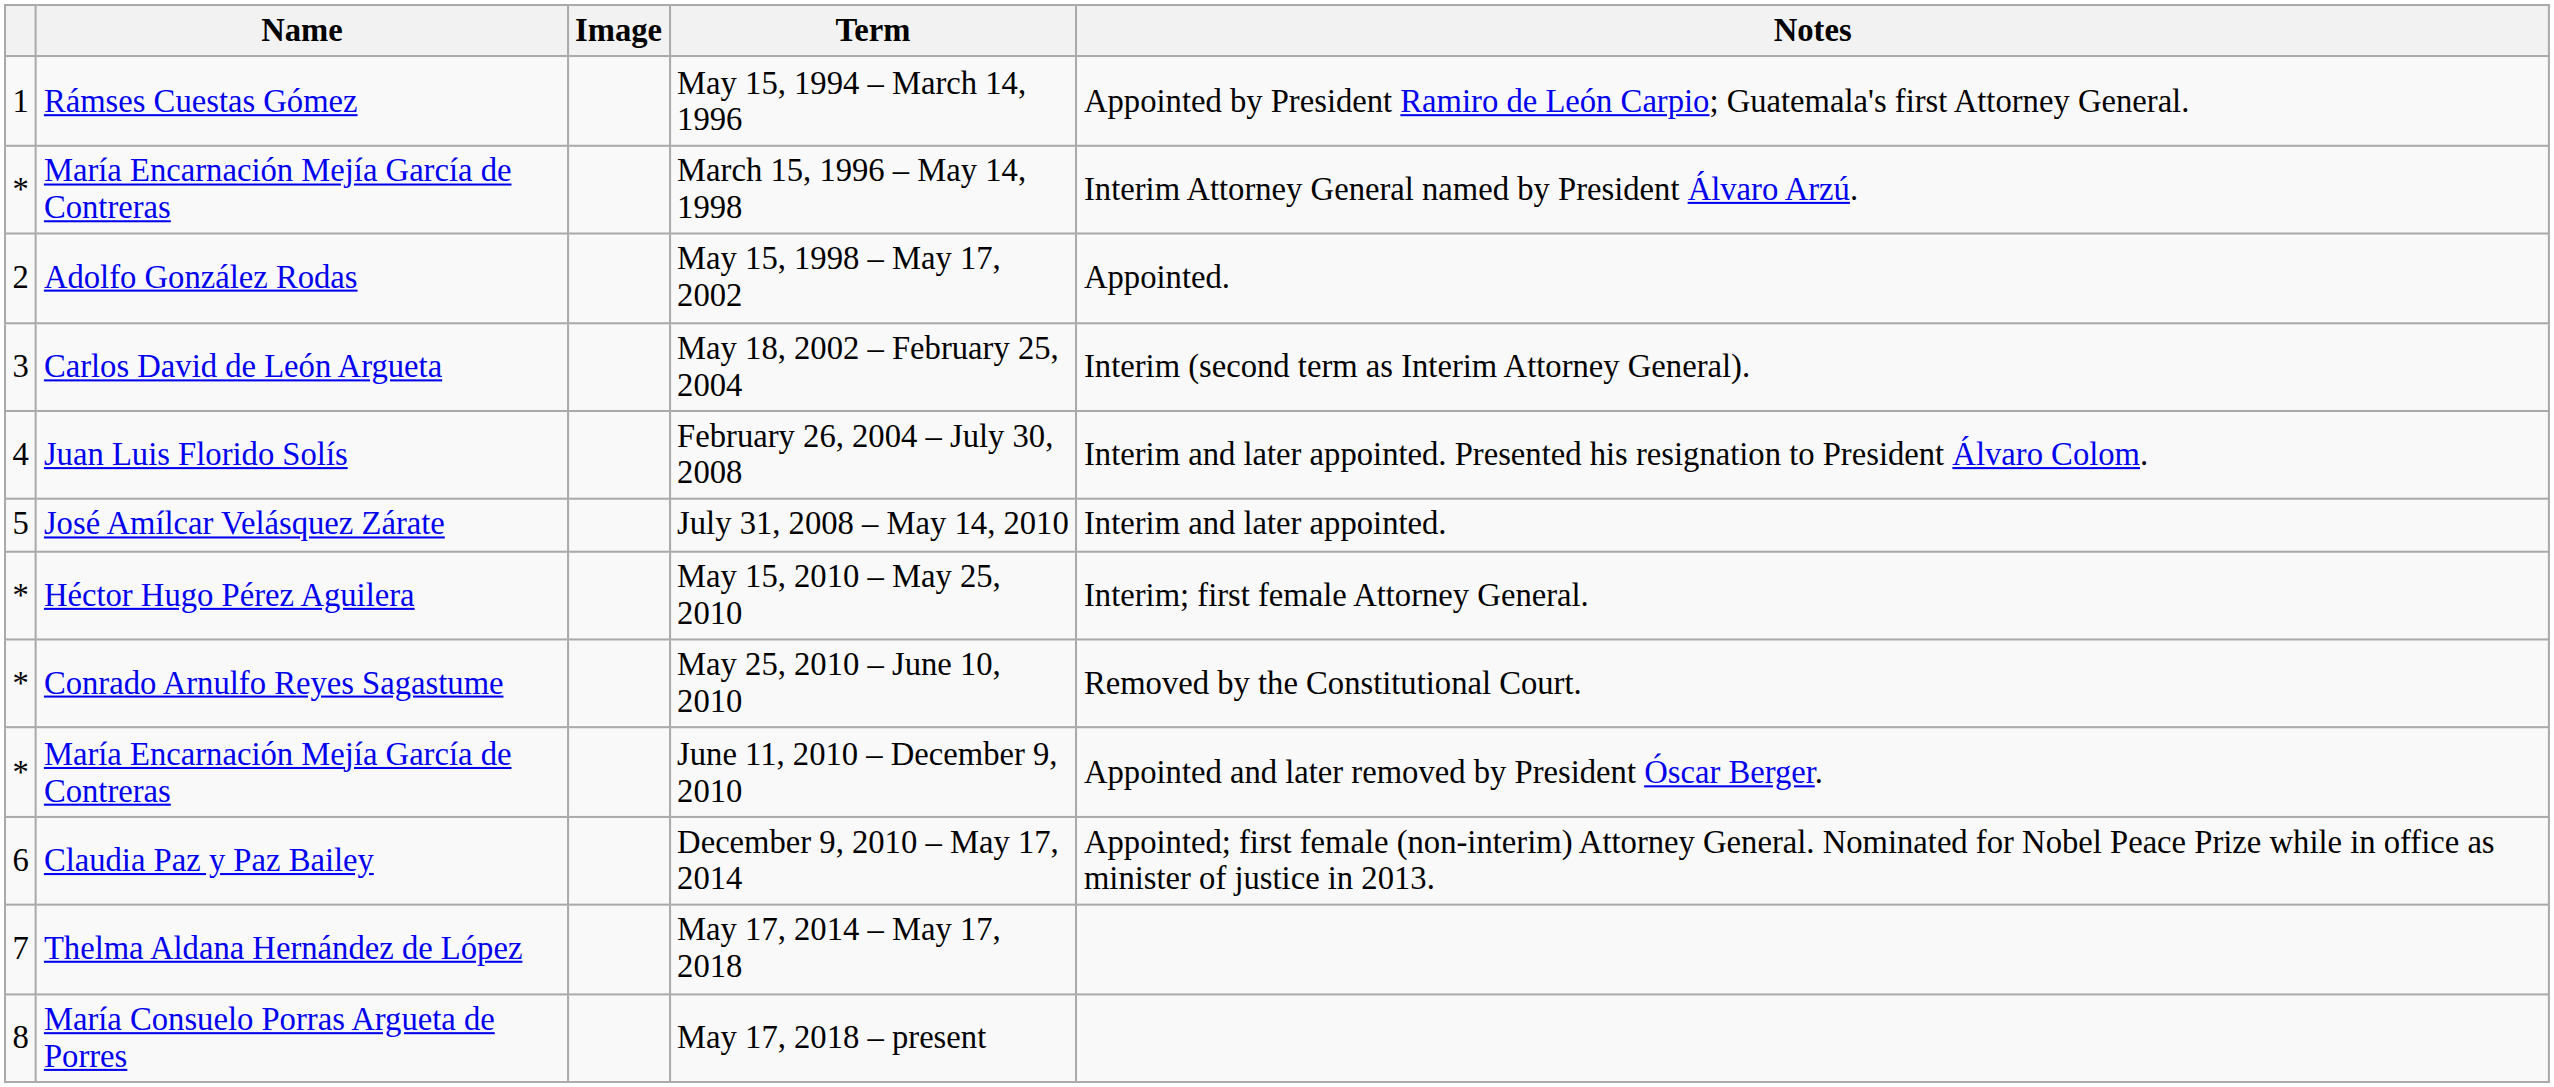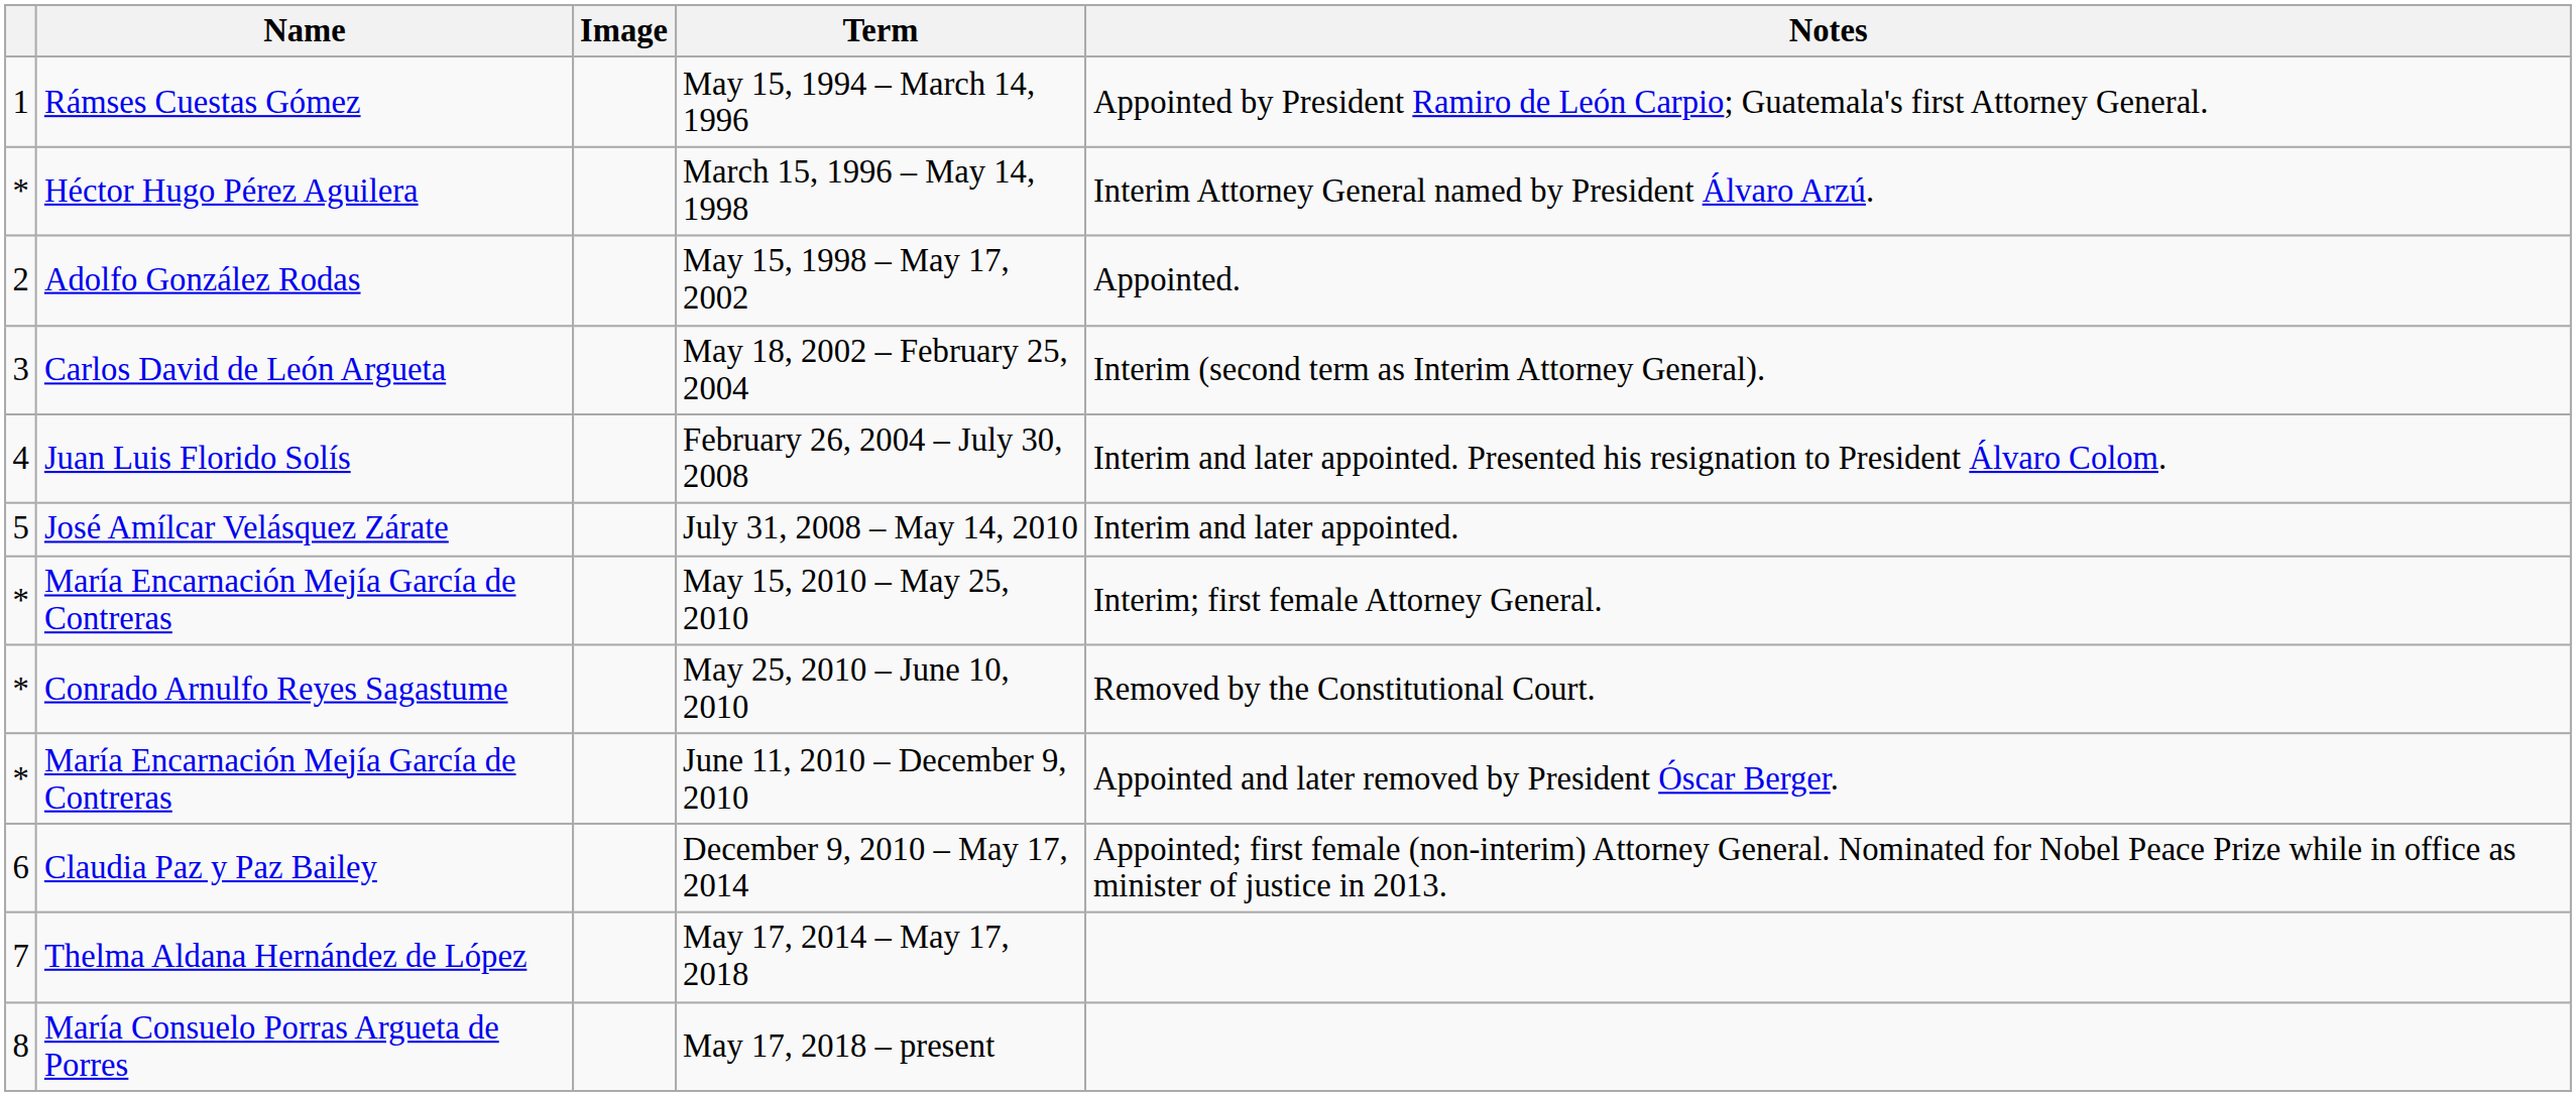 <table class="wikitable" width=%>
 <tr>
 <th></th>
 <th>Name</th>
 <th>Image</th>
 <th>Term</th>
 <th>Notes</th>
 </tr>
 <tr>
 <td>1</td>
 <td><a href='#'>Rámses Cuestas Gómez</a></td>
 <td></td>
 <td>May 15, 1994 – March 14, 1996</td>
 <td>Appointed by President <a href='#'>Ramiro de León Carpio</a>; Guatemala's first Attorney General.</td>
 </tr>
 <tr>
 <td>*</td>
-<td><a href='#'>María Encarnación Mejía García de Contreras</a></td>
+<td><a href='#'>Héctor Hugo Pérez Aguilera</a></td>
 <td></td>
 <td>March 15, 1996 – May 14, 1998</td>
 <td>Interim Attorney General named by President <a href='#'>Álvaro Arzú</a>.</td>
 </tr>
 <tr>
 <td>2</td>
 <td><a href='#'>Adolfo González Rodas</a></td>
 <td></td>
 <td>May 15, 1998 – May 17, 2002</td>
 <td>Appointed.</td>
 </tr>
 <tr>
 <td>3</td>
 <td><a href='#'>Carlos David de León Argueta</a></td>
 <td></td>
 <td>May 18, 2002 – February 25, 2004</td>
 <td>Interim (second term as Interim Attorney General).</td>
 </tr>
 <tr>
 <td>4</td>
 <td><a href='#'>Juan Luis Florido Solís</a></td>
 <td></td>
 <td>February 26, 2004 – July 30, 2008</td>
 <td>Interim and later appointed. Presented his resignation to President <a href='#'>Álvaro Colom</a>.</td>
 </tr>
 <tr>
 <td>5</td>
 <td><a href='#'>José Amílcar Velásquez Zárate</a></td>
 <td></td>
 <td>July 31, 2008 – May 14, 2010</td>
 <td>Interim and later appointed.</td>
 </tr>
 <tr>
 <td>*</td>
-<td><a href='#'>Héctor Hugo Pérez Aguilera</a></td>
+<td><a href='#'>María Encarnación Mejía García de Contreras</a></td>
 <td></td>
 <td>May 15, 2010 – May 25, 2010</td>
 <td>Interim; first female Attorney General.</td>
 </tr>
 <tr>
 <td>*</td>
 <td><a href='#'>Conrado Arnulfo Reyes Sagastume</a></td>
 <td></td>
 <td>May 25, 2010 – June 10, 2010</td>
 <td>Removed by the Constitutional Court.</td>
 </tr>
 <tr>
 <td>*</td>
 <td><a href='#'>María Encarnación Mejía García de Contreras</a></td>
 <td></td>
 <td>June 11, 2010 – December 9, 2010</td>
 <td>Appointed and later removed by President <a href='#'>Óscar Berger</a>.</td>
 </tr>
 <tr>
 <td>6</td>
 <td><a href='#'>Claudia Paz y Paz Bailey</a></td>
 <td></td>
 <td>December 9, 2010 – May 17, 2014</td>
 <td>Appointed; first female (non-interim) Attorney General. Nominated for Nobel Peace Prize while in office as minister of justice in 2013.</td>
 </tr>
 <tr>
 <td>7</td>
 <td><a href='#'>Thelma Aldana Hernández de López</a></td>
 <td></td>
 <td>May 17, 2014 – May 17, 2018</td>
 <td></td>
 </tr>
 <tr>
 <td>8</td>
 <td><a href='#'>María Consuelo Porras Argueta de Porres</a></td>
 <td></td>
 <td>May 17, 2018 – present</td>
 <td></td>
 </tr>
 <tr>
 </tr>
 </table>
